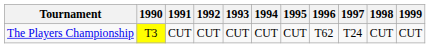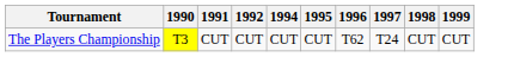 <table class="wikitable" style="font-size:95%;text-align:center;">
 <tr>
 <th>Tournament</th>
 <th>1990</th>
 <th>1991</th>
 <th>1992</th>
-<th>1993</th>
 <th>1994</th>
 <th>1995</th>
 <th>1996</th>
 <th>1997</th>
 <th>1998</th>
 <th>1999</th>
 </tr>
 <tr>
 <td align=left><a href='#'>The Players Championship</a></td>
 <td style="background:yellow;">T3</td>
 <td>CUT</td>
 <td>CUT</td>
 <td>CUT</td>
 <td>CUT</td>
-<td>CUT</td>
 <td>T62</td>
 <td>T24</td>
 <td>CUT</td>
 <td>CUT</td>
 </tr>
 </table>
